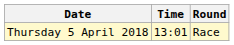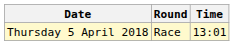 <table class="wikitable">
 <tr>
 <th>Date</th>
+<th>Round</th>
 <th>Time</th>
-<th>Round</th>
 </tr>
 <tr>
 <td style=background:lemonchiffon>Thursday 5 April 2018</td>
+<td style=background:lemonchiffon>Race</td>
 <td style=background:lemonchiffon>13:01</td>
-<td style=background:lemonchiffon>Race</td>
 </tr>
 </table>
